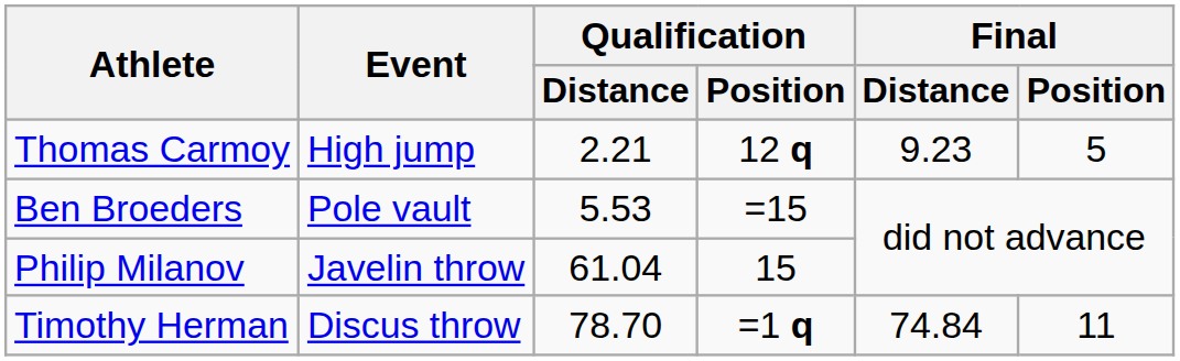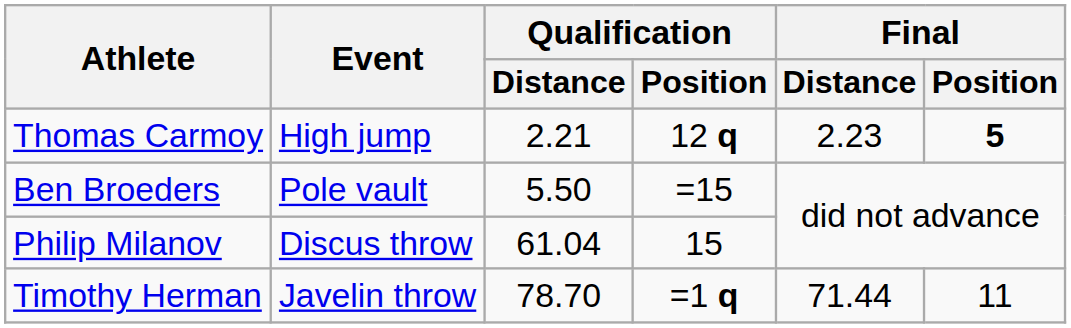 <table class=wikitable style=font-size:90%>
 <tr>
 <th rowspan=2>Athlete</th>
 <th rowspan=2>Event</th>
 <th colspan=2>Qualification</th>
 <th colspan=2>Final</th>
 </tr>
 <tr style=font-size:95%>
 <th>Distance</th>
 <th>Position</th>
 <th>Distance</th>
 <th>Position</th>
 </tr>
 <tr align=center>
 <td align=left><a href='#'>Thomas Carmoy</a></td>
 <td align=left><a href='#'>High jump</a></td>
 <td>2.21</td>
 <td>12 <strong>q</strong></td>
-<td>9.23</td>
-<td>5</td>
+<td>2.23</td>
+<td><strong>5</strong></td>
 </tr>
 <tr align=center>
 <td align=left><a href='#'>Ben Broeders</a></td>
 <td align=left><a href='#'>Pole vault</a></td>
-<td>5.53</td>
+<td>5.50</td>
 <td>=15</td>
 <td colspan=2 rowspan=2>did not advance</td>
 </tr>
 <tr align=center>
 <td align=left><a href='#'>Philip Milanov</a></td>
-<td align=left><a href='#'>Javelin throw</a></td>
+<td align=left><a href='#'>Discus throw</a></td>
 <td>61.04</td>
 <td>15</td>
 </tr>
 <tr align=center>
 <td align=left><a href='#'>Timothy Herman</a></td>
-<td align=left><a href='#'>Discus throw</a></td>
+<td align=left><a href='#'>Javelin throw</a></td>
 <td>78.70</td>
 <td>=1 <strong>q</strong></td>
-<td>74.84</td>
+<td>71.44</td>
 <td>11</td>
 </tr>
 </table>
